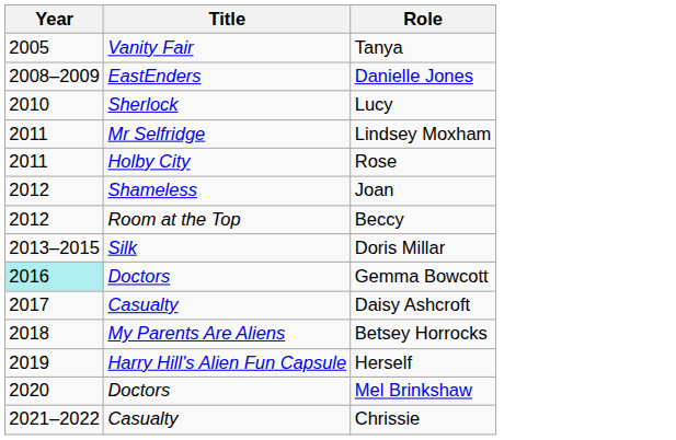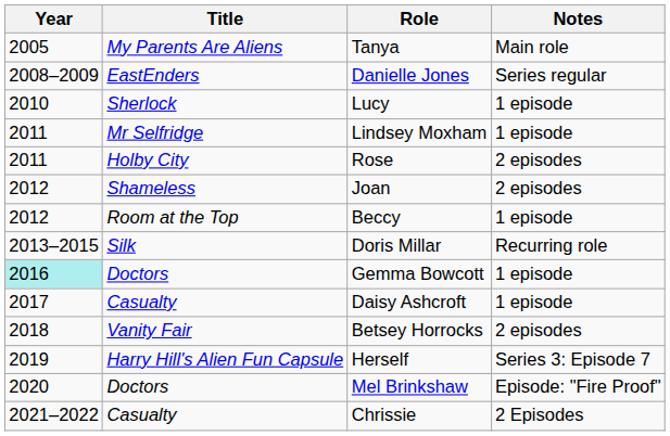 <table class="wikitable sortable">
 <tr>
 <th>Year</th>
 <th>Title</th>
 <th>Role</th>
+<th>Notes</th>
 </tr>
 <tr>
 <td>2005</td>
-<td><em><a href='#'>Vanity Fair</a></em></td>
+<td><em><a href='#'>My Parents Are Aliens</a></em></td>
 <td>Tanya</td>
+<td>Main role</td>
 </tr>
 <tr>
 <td>2008–2009</td>
 <td><em><a href='#'>EastEnders</a></em></td>
 <td><a href='#'>Danielle Jones</a></td>
+<td>Series regular</td>
 </tr>
 <tr>
 <td>2010</td>
 <td><em><a href='#'>Sherlock</a></em></td>
 <td>Lucy</td>
+<td>1 episode</td>
 </tr>
 <tr>
 <td>2011</td>
 <td><em><a href='#'>Mr Selfridge</a></em></td>
 <td>Lindsey Moxham</td>
+<td>1 episode</td>
 </tr>
 <tr>
 <td>2011</td>
 <td><em><a href='#'>Holby City</a></em></td>
 <td>Rose</td>
+<td>2 episodes</td>
 </tr>
 <tr>
 <td>2012</td>
 <td><em><a href='#'>Shameless</a></em></td>
 <td>Joan</td>
+<td>2 episodes</td>
 </tr>
 <tr>
 <td>2012</td>
 <td><em>Room at the Top</em></td>
 <td>Beccy</td>
+<td>1 episode</td>
 </tr>
 <tr>
 <td>2013–2015</td>
 <td><em><a href='#'>Silk</a></em></td>
 <td>Doris Millar</td>
+<td>Recurring role</td>
 </tr>
 <tr>
 <td style="background: paleturquoise;">2016</td>
 <td><em><a href='#'>Doctors</a></em></td>
 <td>Gemma Bowcott</td>
+<td>1 episode</td>
 </tr>
 <tr>
 <td>2017</td>
 <td><em><a href='#'>Casualty</a></em></td>
 <td>Daisy Ashcroft</td>
+<td>1 episode</td>
 </tr>
 <tr>
 <td>2018</td>
-<td><em><a href='#'>My Parents Are Aliens</a></em></td>
+<td><em><a href='#'>Vanity Fair</a></em></td>
 <td>Betsey Horrocks</td>
+<td>2 episodes</td>
 </tr>
 <tr>
 <td>2019</td>
 <td><em><a href='#'>Harry Hill's Alien Fun Capsule</a></em></td>
 <td>Herself</td>
+<td>Series 3: Episode 7</td>
 </tr>
 <tr>
 <td>2020</td>
 <td><em>Doctors</em></td>
 <td><a href='#'>Mel Brinkshaw</a></td>
+<td>Episode: "Fire Proof"</td>
 </tr>
 <tr>
 <td>2021–2022</td>
 <td><em>Casualty</em></td>
 <td>Chrissie</td>
+<td>2 Episodes </td>
 </tr>
 </table>
